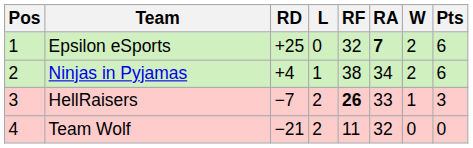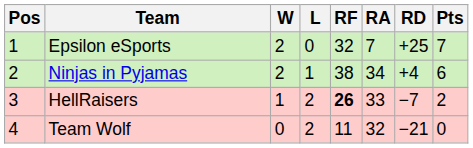 <table class="wikitable">
 <tr>
 <th width="20px">Pos</th>
 <th width="200px">Team</th>
-<th width="20px">RD</th>
+<th width="20px">W</th>
 <th width="20px">L</th>
 <th width="20px">RF</th>
 <th width="20px">RA</th>
-<th width="20px">W</th>
+<th width="20px">RD</th>
 <th width="20px">Pts</th>
 </tr>
 <tr style="background: #D0F0C0;">
 <td>1</td>
 <td>Epsilon eSports</td>
-<td>+25</td>
+<td>2</td>
 <td>0</td>
 <td>32</td>
-<td><strong>7</strong></td>
-<td>2</td>
-<td>6</td>
+<td>7</td>
+<td>+25</td>
+<td>7</td>
 </tr>
 <tr style="background: #D0F0C0;">
 <td>2</td>
 <td><a href='#'>Ninjas in Pyjamas</a></td>
-<td>+4</td>
+<td>2</td>
 <td>1</td>
 <td>38</td>
 <td>34</td>
-<td>2</td>
+<td>+4</td>
 <td>6</td>
 </tr>
 <tr style="background: #FFCCCC;">
 <td>3</td>
 <td>HellRaisers</td>
-<td>−7</td>
+<td>1</td>
 <td>2</td>
 <td><strong>26</strong></td>
 <td>33</td>
-<td>1</td>
-<td>3</td>
+<td>−7</td>
+<td>2</td>
 </tr>
 <tr style="background: #FFCCCC;">
 <td>4</td>
 <td>Team Wolf</td>
-<td>−21</td>
+<td>0</td>
 <td>2</td>
 <td>11</td>
 <td>32</td>
-<td>0</td>
+<td>−21</td>
 <td>0</td>
 </tr>
 </table>
